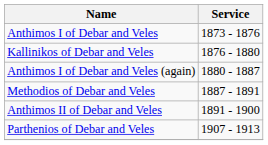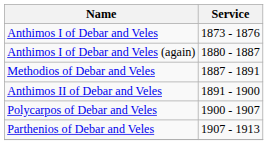 <table class="wikitable sortable" width="auto">
 <tr>
 <th>Name</th>
 <th>Service</th>
 </tr>
 <tr>
 <td><a href='#'>Anthimos I of Debar and Veles</a></td>
 <td>1873 - 1876</td>
-</tr>
-<tr>
-<td><a href='#'>Kallinikos of Debar and Veles</a></td>
-<td>1876 - 1880</td>
 </tr>
 <tr>
 <td><a href='#'>Anthimos I of Debar and Veles</a> (again)</td>
 <td>1880 - 1887</td>
 </tr>
 <tr>
 <td><a href='#'>Methodios of Debar and Veles</a></td>
 <td>1887 - 1891</td>
 </tr>
 <tr>
 <td><a href='#'>Anthimos II of Debar and Veles</a></td>
 <td>1891 - 1900</td>
 </tr>
 <tr>
+<td><a href='#'>Polycarpos of Debar and Veles</a></td>
+<td>1900 - 1907</td>
+</tr>
+<tr>
 <td><a href='#'>Parthenios of Debar and Veles</a></td>
 <td>1907 - 1913</td>
 </tr>
 <tr>
 </tr>
 </table>
